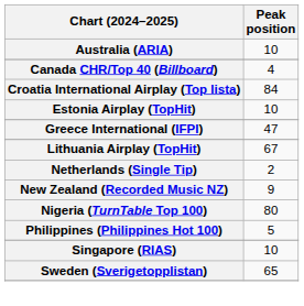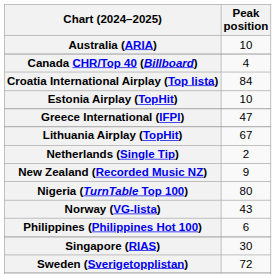 <table class="wikitable sortable plainrowheaders" style="text-align:center">
 <tr>
 <th scope="col">Chart (2024–2025)</th>
 <th scope="col">Peak<br>position</th>
 </tr>
 <tr>
 <th scope="row">Australia (<a href='#'>ARIA</a>)</th>
 <td>10</td>
 </tr>
 <tr>
 </tr>
 <tr>
 <th scope="row">Canada <a href='#'>CHR/Top 40</a> (<em><a href='#'>Billboard</a></em>)</th>
 <td>4</td>
 </tr>
 <tr>
 <th scope="row">Croatia International Airplay (<a href='#'>Top lista</a>)</th>
 <td>84</td>
 </tr>
 <tr>
 <th scope="row">Estonia Airplay (<a href='#'>TopHit</a>)</th>
 <td>10</td>
 </tr>
 <tr>
 </tr>
 <tr>
 <th scope="row">Greece International (<a href='#'>IFPI</a>)</th>
 <td>47</td>
 </tr>
 <tr>
 </tr>
 <tr>
 <th scope="row">Lithuania Airplay (<a href='#'>TopHit</a>)</th>
 <td>67</td>
 </tr>
 <tr>
 <th scope="row">Netherlands (<a href='#'>Single Tip</a>)</th>
 <td>2</td>
 </tr>
 <tr>
 <th scope="row">New Zealand (<a href='#'>Recorded Music NZ</a>)</th>
 <td>9</td>
 </tr>
 <tr>
 <th scope="row">Nigeria (<a href='#'><em>TurnTable</em> Top 100</a>)</th>
 <td>80</td>
 </tr>
 <tr>
+<th scope="row">Norway (<a href='#'>VG-lista</a>)</th>
+<td>43</td>
+</tr>
+<tr>
 <th scope="row">Philippines (<a href='#'>Philippines Hot 100</a>)</th>
-<td>5</td>
+<td>6</td>
 </tr>
 <tr>
 </tr>
 <tr>
 <th scope="row">Singapore (<a href='#'>RIAS</a>)</th>
-<td>10</td>
+<td>30</td>
 </tr>
 <tr>
 <th scope="row">Sweden (<a href='#'>Sverigetopplistan</a>)</th>
-<td>65</td>
+<td>72</td>
 </tr>
 <tr>
 </tr>
 <tr>
 </tr>
 <tr>
 </tr>
 <tr>
 </tr>
 <tr>
 </tr>
 <tr>
 </tr>
 </table>
